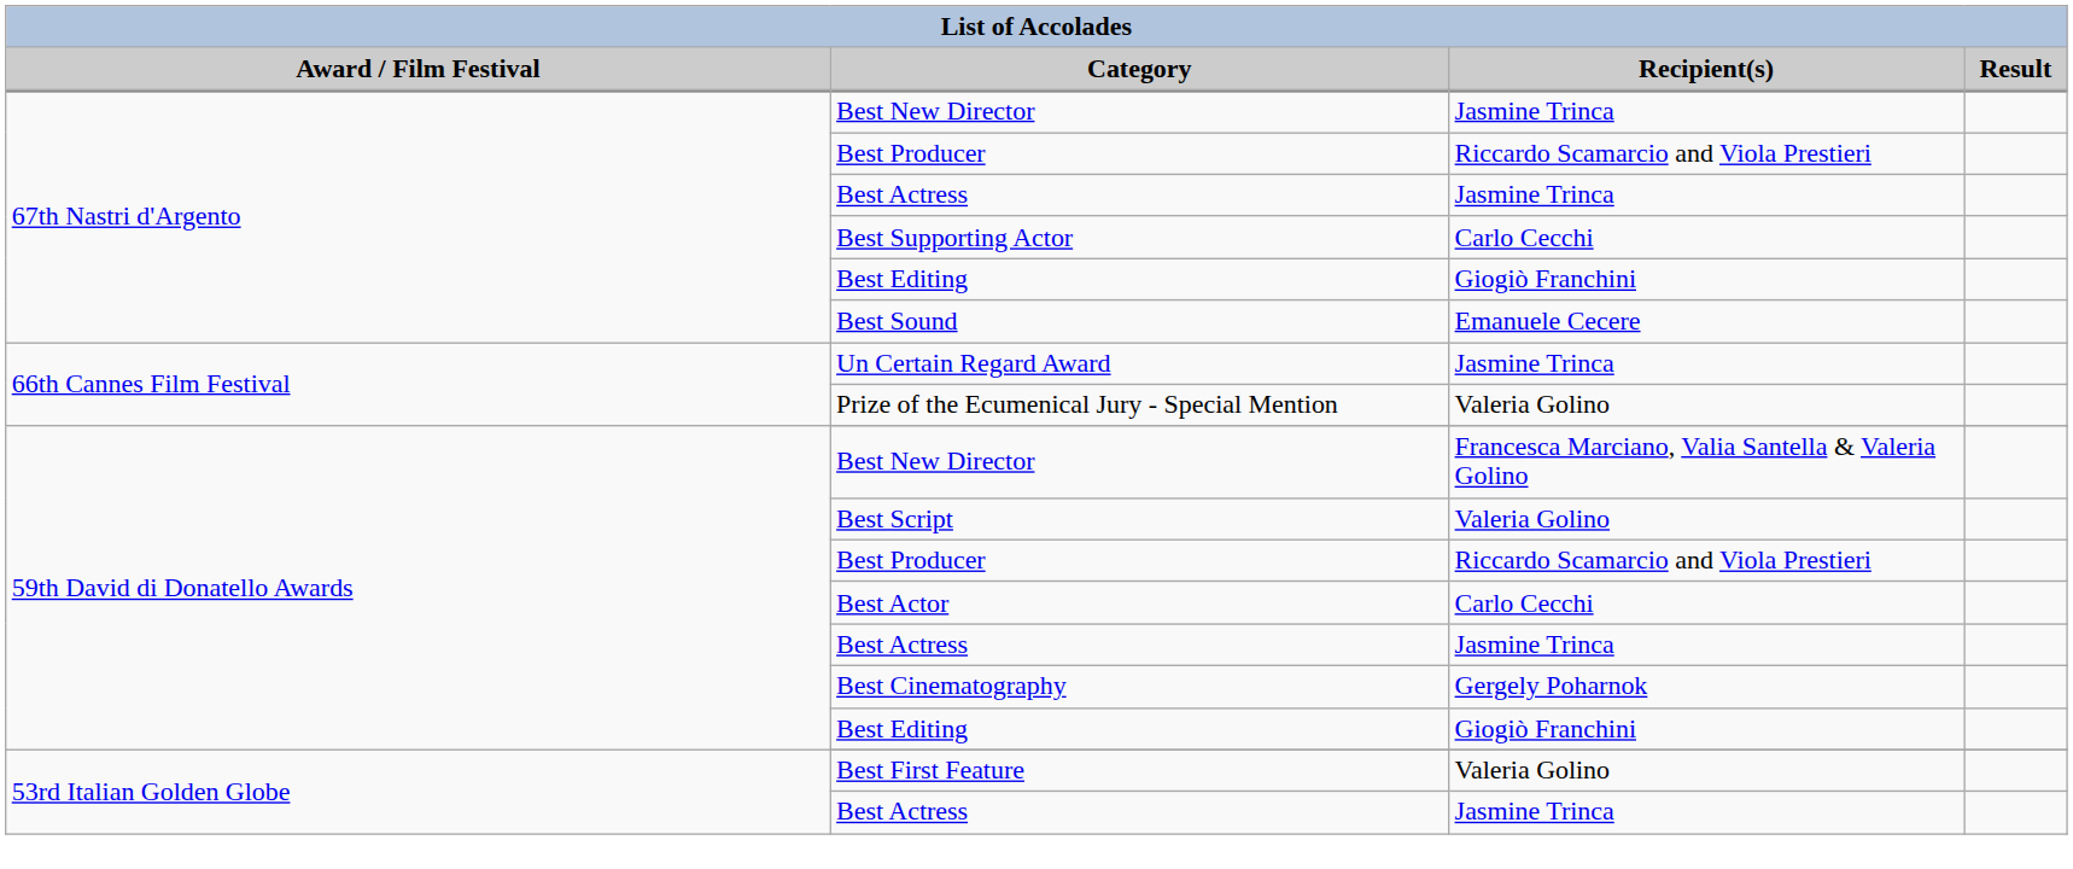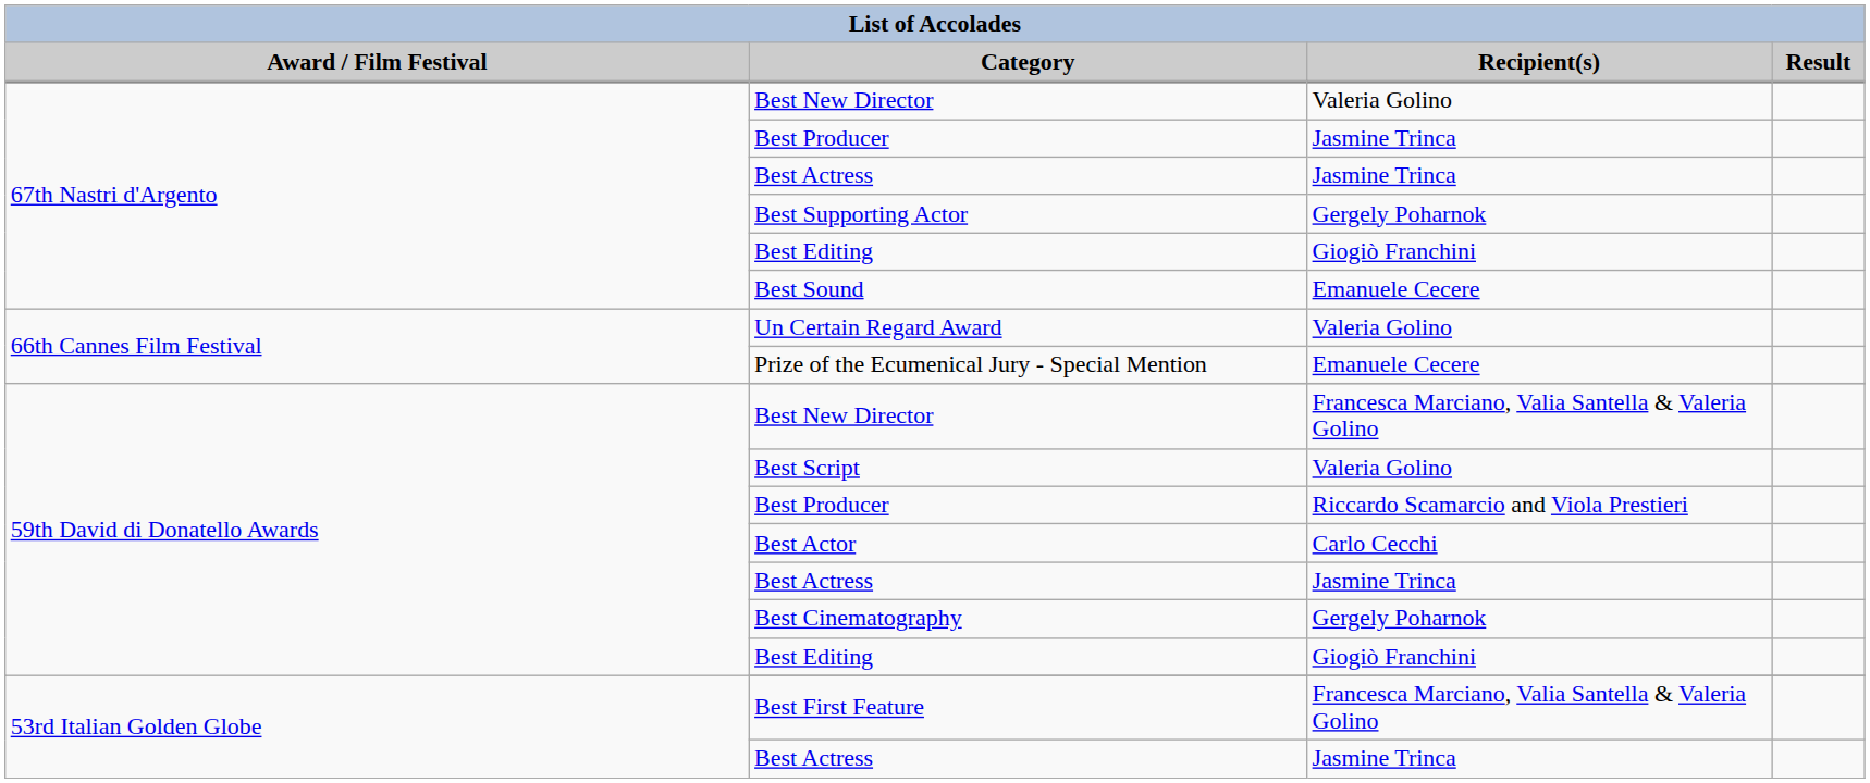 <table class="wikitable">
 <tr style="text-align:center;">
 <th colspan=4 style="background:#B0C4DE;">List of Accolades</th>
 </tr>
 <tr style="text-align:center;">
 <th style="background:#ccc;" width="40%">Award / Film Festival</th>
 <th style="background:#ccc;" width="30%">Category</th>
 <th style="background:#ccc;" width="25%">Recipient(s)</th>
 <th style="background:#ccc;" width="15%">Result</th>
 </tr>
 <tr style="border-top:2px solid gray;">
 </tr>
 <tr>
 <td rowspan="6"><a href='#'>67th Nastri d'Argento</a></td>
 <td><a href='#'>Best New Director</a></td>
-<td><a href='#'>Jasmine Trinca</a></td>
+<td>Valeria Golino</td>
 <td></td>
 </tr>
 <tr>
 <td><a href='#'>Best Producer</a></td>
-<td><a href='#'>Riccardo Scamarcio</a> and <a href='#'>Viola Prestieri</a></td>
+<td><a href='#'>Jasmine Trinca</a></td>
 <td></td>
 </tr>
 <tr>
 <td><a href='#'>Best Actress</a></td>
 <td><a href='#'>Jasmine Trinca</a></td>
 <td></td>
 </tr>
 <tr>
 <td><a href='#'>Best Supporting Actor</a></td>
-<td><a href='#'>Carlo Cecchi</a></td>
+<td><a href='#'>Gergely Poharnok</a></td>
 <td></td>
 </tr>
 <tr>
 <td><a href='#'>Best Editing</a></td>
 <td><a href='#'>Giogiò Franchini</a></td>
 <td></td>
 </tr>
 <tr>
 <td><a href='#'>Best Sound</a></td>
 <td><a href='#'>Emanuele Cecere</a></td>
 <td></td>
 </tr>
 <tr>
 <td rowspan="2"><a href='#'>66th Cannes Film Festival</a></td>
 <td><a href='#'>Un Certain Regard Award</a></td>
-<td><a href='#'>Jasmine Trinca</a></td>
+<td><a href='#'>Valeria Golino</a></td>
 <td></td>
 </tr>
 <tr>
 <td>Prize of the Ecumenical Jury - Special Mention</td>
-<td>Valeria Golino</td>
+<td><a href='#'>Emanuele Cecere</a></td>
 <td></td>
 </tr>
 <tr>
 <td rowspan="8"><a href='#'>59th David di Donatello Awards</a></td>
 </tr>
 <tr>
 <td><a href='#'>Best New Director</a></td>
 <td><a href='#'>Francesca Marciano</a>, <a href='#'>Valia Santella</a> & <a href='#'>Valeria Golino</a></td>
 <td></td>
 </tr>
 <tr>
 <td><a href='#'>Best Script</a></td>
 <td><a href='#'>Valeria Golino</a></td>
 <td></td>
 </tr>
 <tr>
 <td><a href='#'>Best Producer</a></td>
 <td><a href='#'>Riccardo Scamarcio</a> and <a href='#'>Viola Prestieri</a></td>
 <td></td>
 </tr>
 <tr>
 <td><a href='#'>Best Actor</a></td>
 <td><a href='#'>Carlo Cecchi</a></td>
 <td></td>
 </tr>
 <tr>
 <td><a href='#'>Best Actress</a></td>
 <td><a href='#'>Jasmine Trinca</a></td>
 <td></td>
 </tr>
 <tr>
 <td><a href='#'>Best Cinematography</a></td>
 <td><a href='#'>Gergely Poharnok</a></td>
 <td></td>
 </tr>
 <tr>
 <td><a href='#'>Best Editing</a></td>
 <td><a href='#'>Giogiò Franchini</a></td>
 <td></td>
 </tr>
 <tr>
 <td rowspan="3"><a href='#'>53rd Italian Golden Globe</a></td>
 </tr>
 <tr>
 <td><a href='#'>Best First Feature</a></td>
-<td>Valeria Golino</td>
+<td><a href='#'>Francesca Marciano</a>, <a href='#'>Valia Santella</a> & <a href='#'>Valeria Golino</a></td>
 <td></td>
 </tr>
 <tr>
 <td><a href='#'>Best Actress</a></td>
 <td><a href='#'>Jasmine Trinca</a></td>
 <td></td>
 </tr>
 </table>
